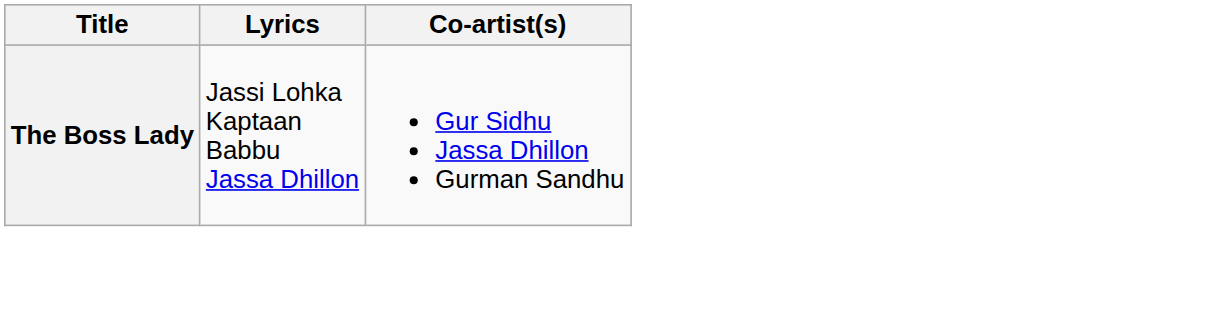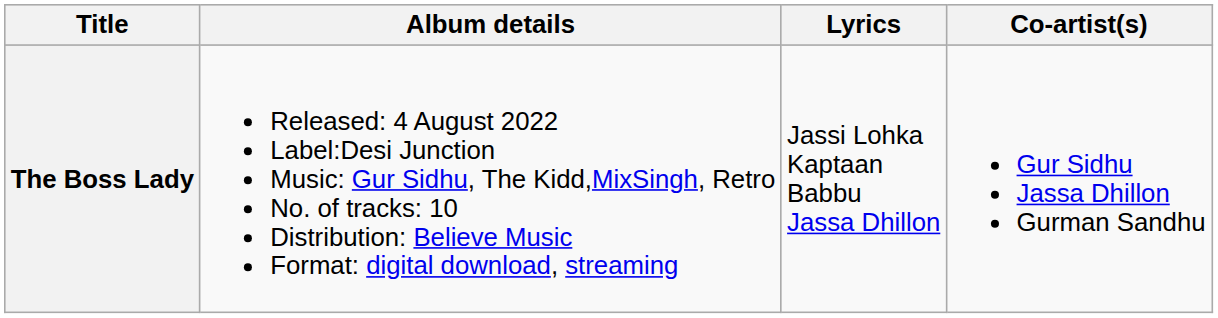 <table class="wikitable plainrowheaders">
 <tr>
 <th>Title</th>
+<th>Album details</th>
 <th>Lyrics</th>
 <th>Co-artist(s)</th>
 </tr>
 <tr>
 <th scope="row">The Boss Lady</th>
+<td><br><ul><li>Released: 4 August 2022</li><li>Label:Desi Junction</li><li>Music: <a href='#'>Gur Sidhu</a>, The Kidd,<a href='#'>MixSingh</a>, Retro</li><li>No. of tracks: 10</li><li>Distribution: <a href='#'>Believe Music</a></li><li>Format: <a href='#'>digital download</a>, <a href='#'>streaming</a></li></ul></td>
 <td>Jassi Lohka<br>Kaptaan<br>Babbu<br><a href='#'>Jassa Dhillon</a></td>
 <td><br><ul><li><a href='#'>Gur Sidhu</a></li><li><a href='#'>Jassa Dhillon</a></li><li>Gurman Sandhu</li></ul></td>
 </tr>
 </table>
